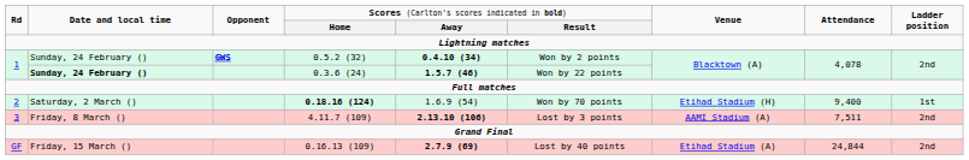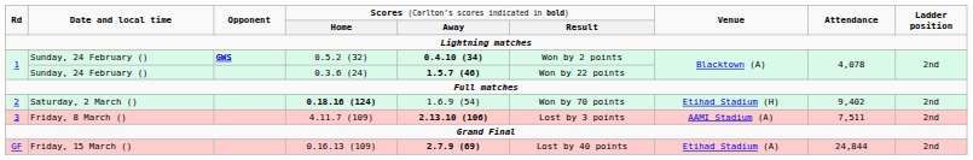 <table class="wikitable" style="font-size:90%; text-align:center; width: 100%; margin-left: auto; margin-right: auto;">
 <tr>
 <td rowspan=2><strong>Rd</strong></td>
 <td rowspan=2><strong>Date and local time</strong></td>
 <td rowspan=2><strong>Opponent</strong></td>
 <td colspan=3><strong>Scores</strong> <small>(Carlton's scores indicated in <strong>bold</strong>)</small></td>
 <td rowspan=2><strong>Venue</strong></td>
 <td rowspan=2><strong>Attendance</strong></td>
 <td rowspan=2><strong>Ladder<br>position</strong></td>
 </tr>
 <tr>
 <th>Home</th>
 <th>Away</th>
 <th>Result</th>
 </tr>
 <tr>
 <td colspan=9><strong><em>Lightning matches</em></strong></td>
 </tr>
 <tr style="background:#d9f9e9;">
 <td rowspan=2><a href='#'>1</a></td>
 <td align=left>Sunday, 24 February ()</td>
 <td align=left><strong><a href='#'>GWS</a></strong></td>
 <td>0.5.2 (32)</td>
 <td><strong>0.4.10 (34)</strong></td>
 <td>Won by 2 points</td>
 <td rowspan=2><a href='#'>Blacktown</a> (A)</td>
 <td rowspan=2>4,078</td>
 <td rowspan=2>2nd</td>
 </tr>
 <tr style="background:#d9f9e9;">
-<td align=left><strong>Sunday, 24 February ()</strong></td>
+<td align=left>Sunday, 24 February ()</td>
 <td align=left></td>
 <td>0.3.6 (24)</td>
 <td><strong>1.5.7 (46)</strong></td>
 <td>Won by 22 points</td>
 </tr>
 <tr>
 <td colspan=9><strong><em>Full matches</em></strong></td>
 </tr>
 <tr style="background:#d9f9e9;">
 <td><a href='#'>2</a></td>
 <td align=left>Saturday, 2 March ()</td>
 <td align=left></td>
 <td><strong>0.18.16 (124)</strong></td>
 <td>1.6.9 (54)</td>
 <td>Won by 70 points </td>
 <td><a href='#'>Etihad Stadium</a> (H)</td>
-<td>9,400</td>
-<td>1st</td>
+<td>9,402</td>
+<td>2nd</td>
 </tr>
 <tr style="background:#fcc;">
 <td><a href='#'>3</a></td>
 <td align=left>Friday, 8 March ()</td>
 <td align=left></td>
 <td>4.11.7 (109)</td>
 <td><strong>2.13.10 (106)</strong></td>
 <td>Lost by 3 points</td>
 <td><a href='#'>AAMI Stadium</a> (A)</td>
 <td>7,511</td>
 <td>2nd</td>
 </tr>
 <tr>
 <td colspan=9><strong><em>Grand Final</em></strong></td>
 </tr>
 <tr style="background:#fcc;">
 <td><a href='#'>GF</a></td>
 <td align=left>Friday, 15 March ()</td>
 <td align=left></td>
 <td>0.16.13 (109)</td>
 <td><strong>2.7.9 (69)</strong></td>
 <td>Lost by 40 points </td>
 <td><a href='#'>Etihad Stadium</a> (A)</td>
 <td>24,844</td>
 <td>2nd</td>
 </tr>
 </table>
